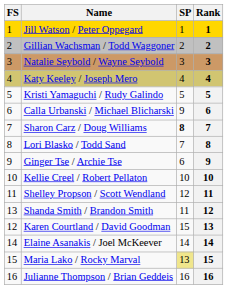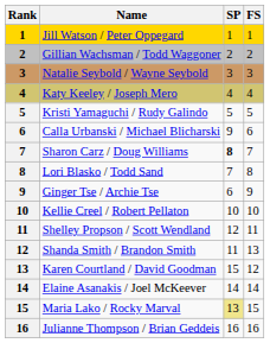 <table class="wikitable">
 <tr>
-<th>FS</th>
+<th>Rank</th>
 <th>Name</th>
 <th>SP</th>
-<th>Rank</th>
+<th>FS</th>
 </tr>
 <tr bgcolor="gold">
-<td>1</td>
+<td align="center"><strong>1</strong></td>
 <td><a href='#'>Jill Watson</a> / <a href='#'>Peter Oppegard</a></td>
 <td>1</td>
-<td align="center"><strong>1</strong></td>
+<td>1</td>
 </tr>
 <tr bgcolor="silver">
-<td>2</td>
+<td align="center"><strong>2</strong></td>
 <td><a href='#'>Gillian Wachsman</a> / <a href='#'>Todd Waggoner</a></td>
 <td>2</td>
-<td align="center"><strong>2</strong></td>
+<td>2</td>
 </tr>
 <tr bgcolor="cc9966">
-<td>3</td>
+<td align="center"><strong>3</strong></td>
 <td><a href='#'>Natalie Seybold</a> / <a href='#'>Wayne Seybold</a></td>
 <td>3</td>
-<td align="center"><strong>3</strong></td>
+<td>3</td>
 </tr>
 <tr bgcolor="#d1c571">
-<td>4</td>
+<td align="center"><strong>4</strong></td>
 <td><a href='#'>Katy Keeley</a> / <a href='#'>Joseph Mero</a></td>
 <td>4</td>
-<td align="center"><strong>4</strong></td>
+<td>4</td>
 </tr>
 <tr>
-<td>5</td>
+<th>5</th>
 <td><a href='#'>Kristi Yamaguchi</a> / <a href='#'>Rudy Galindo</a></td>
 <td>5</td>
-<th>5</th>
+<td>5</td>
 </tr>
 <tr>
-<td>6</td>
+<th>6</th>
 <td><a href='#'>Calla Urbanski</a> / <a href='#'>Michael Blicharski</a></td>
 <td>9</td>
-<th>6</th>
+<td>6</td>
 </tr>
 <tr>
-<td>7</td>
+<th>7</th>
 <td><a href='#'>Sharon Carz</a> / <a href='#'>Doug Williams</a></td>
 <td><strong>8</strong></td>
-<th>7</th>
+<td>7</td>
 </tr>
 <tr>
-<td>8</td>
+<th>8</th>
 <td><a href='#'>Lori Blasko</a> / <a href='#'>Todd Sand</a></td>
 <td>7</td>
-<th>8</th>
+<td>8</td>
 </tr>
 <tr>
-<td>9</td>
+<th>9</th>
 <td><a href='#'>Ginger Tse</a> / <a href='#'>Archie Tse</a></td>
 <td>6</td>
-<th>9</th>
+<td>9</td>
 </tr>
 <tr>
-<td>10</td>
+<th>10</th>
 <td><a href='#'>Kellie Creel</a> / <a href='#'>Robert Pellaton</a></td>
 <td>10</td>
-<th>10</th>
+<td>10</td>
 </tr>
 <tr>
-<td>11</td>
+<th>11</th>
 <td><a href='#'>Shelley Propson</a> / <a href='#'>Scott Wendland</a></td>
 <td>12</td>
-<th>11</th>
+<td>11</td>
 </tr>
 <tr>
-<td>13</td>
+<th>12</th>
 <td><a href='#'>Shanda Smith</a> / <a href='#'>Brandon Smith</a></td>
 <td>11</td>
-<th>12</th>
+<td>13</td>
 </tr>
 <tr>
-<td>12</td>
+<th>13</th>
 <td><a href='#'>Karen Courtland</a> / <a href='#'>David Goodman</a></td>
 <td>15</td>
-<th>13</th>
+<td>12</td>
 </tr>
 <tr>
-<td>14</td>
+<th>14</th>
 <td><a href='#'>Elaine Asanakis</a> / Joel McKeever</td>
 <td>14</td>
-<th>14</th>
+<td>14</td>
 </tr>
 <tr>
-<td>15</td>
+<th>15</th>
 <td><a href='#'>Maria Lako</a> / <a href='#'>Rocky Marval</a></td>
 <td style="background: khaki;">13</td>
-<th>15</th>
+<td>15</td>
 </tr>
 <tr>
-<td>16</td>
+<th>16</th>
 <td><a href='#'>Julianne Thompson</a> / <a href='#'>Brian Geddeis</a></td>
 <td>16</td>
-<th>16</th>
+<td>16</td>
 </tr>
 </table>
